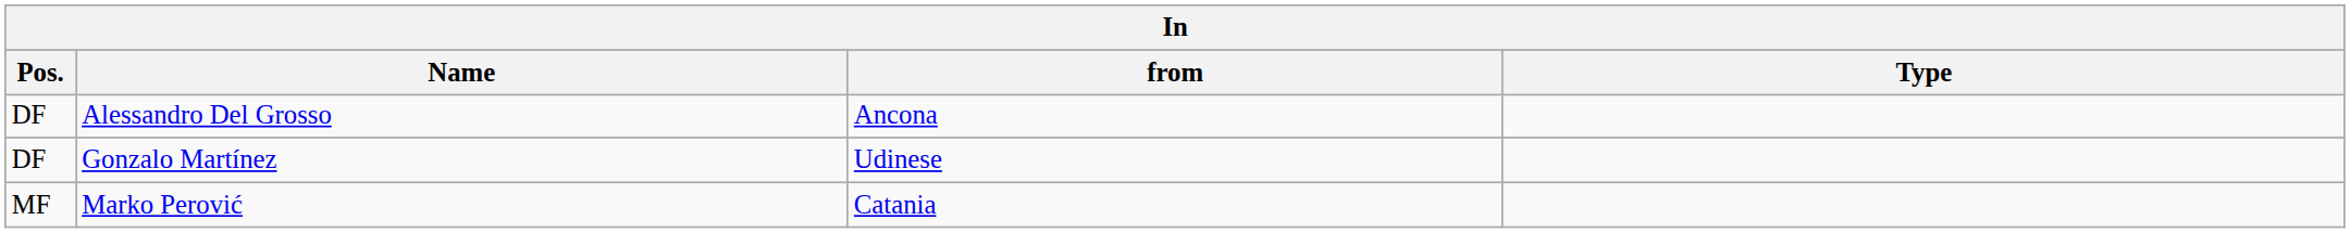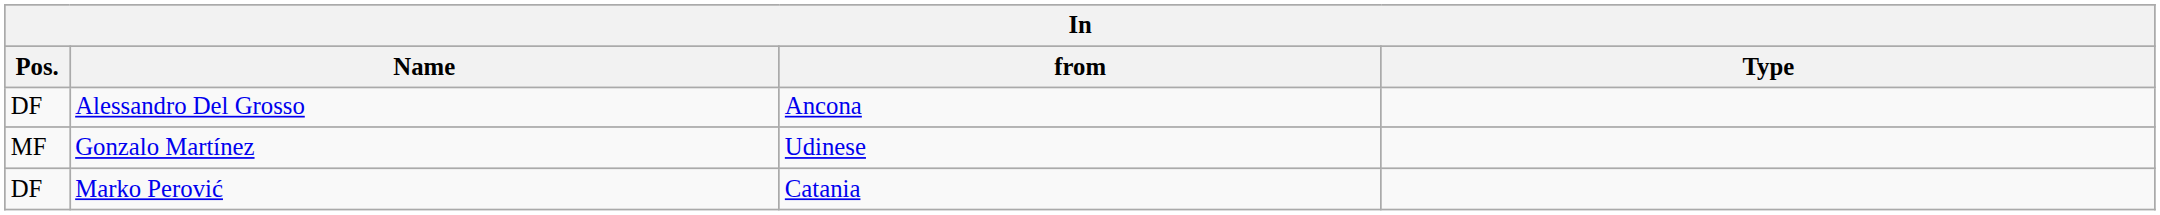 <table class="wikitable" style="font-size:90%;width:99%;">
 <tr>
 <th colspan="4">In</th>
 </tr>
 <tr>
 <th width=3%>Pos.</th>
 <th width=33%>Name</th>
 <th width=28%>from</th>
 <th width=36%>Type</th>
 </tr>
 <tr>
 <td>DF</td>
 <td><a href='#'>Alessandro Del Grosso</a></td>
 <td><a href='#'>Ancona</a></td>
 <td></td>
 </tr>
 <tr>
-<td>DF</td>
+<td>MF</td>
 <td><a href='#'>Gonzalo Martínez</a></td>
 <td><a href='#'>Udinese</a></td>
 <td></td>
 </tr>
 <tr>
-<td>MF</td>
+<td>DF</td>
 <td><a href='#'>Marko Perović</a></td>
 <td><a href='#'>Catania</a></td>
 <td></td>
 </tr>
 </table>
